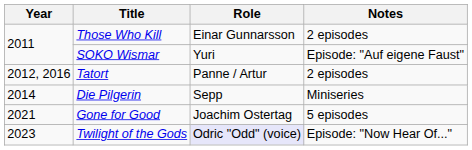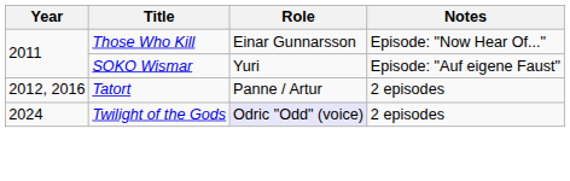 <table class="wikitable">
 <tr>
 <th>Year</th>
 <th>Title</th>
 <th>Role</th>
 <th>Notes</th>
 </tr>
 <tr>
 <td rowspan="2">2011</td>
 <td><em><a href='#'>Those Who Kill</a></em></td>
 <td>Einar Gunnarsson</td>
-<td>2 episodes</td>
+<td>Episode: "Now Hear Of..."</td>
 </tr>
 <tr>
 <td><em><a href='#'>SOKO Wismar</a></em></td>
 <td>Yuri</td>
 <td>Episode: "Auf eigene Faust"</td>
 </tr>
 <tr>
 <td>2012, 2016</td>
 <td><em><a href='#'>Tatort</a></em></td>
 <td>Panne / Artur</td>
 <td>2 episodes</td>
 </tr>
 <tr>
-<td>2014</td>
-<td><em><a href='#'>Die Pilgerin</a></em></td>
-<td>Sepp</td>
-<td>Miniseries</td>
-</tr>
-<tr>
-<td>2021</td>
-<td><em><a href='#'>Gone for Good</a></em></td>
-<td>Joachim Ostertag</td>
-<td>5 episodes</td>
-</tr>
-<tr>
-<td>2023</td>
+<td>2024</td>
 <td><em><a href='#'>Twilight of the Gods</a></em></td>
 <td style="background: lavender;">Odric "Odd" (voice)</td>
-<td>Episode: "Now Hear Of..."</td>
+<td>2 episodes</td>
 </tr>
 </table>
